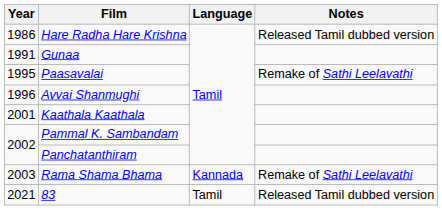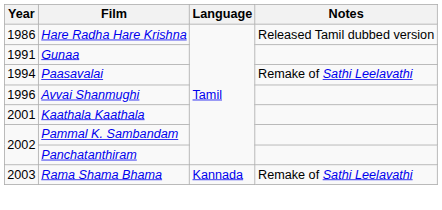 <table class="wikitable sortable">
 <tr>
 <th>Year</th>
 <th>Film</th>
 <th>Language</th>
 <th>Notes</th>
 </tr>
 <tr>
 <td>1986</td>
 <td><em><a href='#'>Hare Radha Hare Krishna</a></em></td>
 <td rowspan="7"><a href='#'>Tamil</a></td>
 <td>Released Tamil dubbed version</td>
 </tr>
 <tr>
 <td>1991</td>
 <td><em><a href='#'>Gunaa</a></em></td>
 <td></td>
 </tr>
 <tr>
-<td>1995</td>
+<td>1994</td>
 <td><em><a href='#'>Paasavalai</a></em></td>
 <td>Remake of <em><a href='#'>Sathi Leelavathi</a></em></td>
 </tr>
 <tr>
 <td>1996</td>
 <td><em><a href='#'>Avvai Shanmughi</a></em></td>
 <td></td>
 </tr>
 <tr>
 <td>2001</td>
 <td><em><a href='#'>Kaathala Kaathala</a></em></td>
 <td></td>
 </tr>
 <tr>
 <td rowspan="2">2002</td>
 <td><em><a href='#'>Pammal K. Sambandam</a></em></td>
 <td></td>
 </tr>
 <tr>
 <td><em><a href='#'>Panchatanthiram</a></em></td>
 <td></td>
 </tr>
 <tr>
 <td>2003</td>
 <td><em><a href='#'>Rama Shama Bhama</a></em></td>
 <td><a href='#'>Kannada</a></td>
 <td>Remake of <em><a href='#'>Sathi Leelavathi</a></em></td>
 </tr>
-<tr>
-<td>2021</td>
-<td><em><a href='#'>83</a></em></td>
-<td>Tamil</td>
-<td>Released Tamil dubbed version</td>
-</tr>
 </table>
